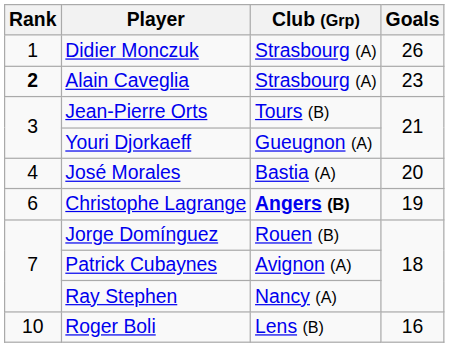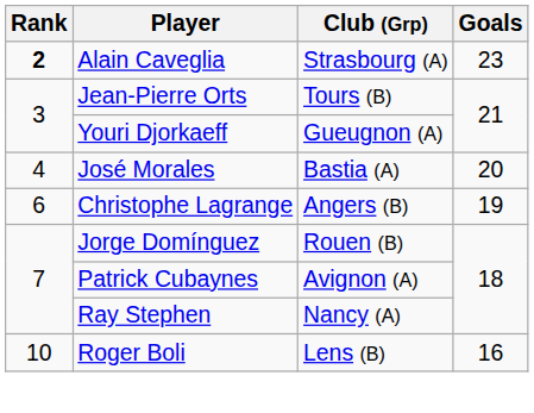 <table class="wikitable" style="text-align:center">
 <tr>
 <th>Rank</th>
 <th>Player</th>
 <th>Club <small>(Grp)</small></th>
 <th>Goals</th>
-</tr>
-<tr>
-<td>1</td>
-<td align="left"> <a href='#'>Didier Monczuk</a></td>
-<td align="left"><a href='#'>Strasbourg</a> <small>(A)</small></td>
-<td>26</td>
 </tr>
 <tr>
 <td><strong>2</strong></td>
 <td align="left"> <a href='#'>Alain Caveglia</a></td>
 <td align="left"><a href='#'>Strasbourg</a> <small>(A)</small></td>
 <td>23</td>
 </tr>
 <tr>
 <td rowspan="2">3</td>
 <td align="left"> <a href='#'>Jean-Pierre Orts</a></td>
 <td align="left"><a href='#'>Tours</a> <small>(B)</small></td>
 <td rowspan="2">21</td>
 </tr>
 <tr>
 <td align="left"> <a href='#'>Youri Djorkaeff</a></td>
 <td align="left"><a href='#'>Gueugnon</a> <small>(A)</small></td>
 </tr>
 <tr>
 <td>4</td>
 <td align="left"> <a href='#'>José Morales</a></td>
 <td align="left"><a href='#'>Bastia</a> <small>(A)</small></td>
 <td>20</td>
 </tr>
 <tr>
 <td>6</td>
 <td align="left"> <a href='#'>Christophe Lagrange</a></td>
-<td align="left"><strong><a href='#'>Angers</a> <small>(B)</small></strong></td>
+<td align="left"><a href='#'>Angers</a> <small>(B)</small></td>
 <td>19</td>
 </tr>
 <tr>
 <td rowspan="3">7</td>
 <td align="left"> <a href='#'>Jorge Domínguez</a></td>
 <td align="left"><a href='#'>Rouen</a> <small>(B)</small></td>
 <td rowspan="3">18</td>
 </tr>
 <tr>
 <td align="left"> <a href='#'>Patrick Cubaynes</a></td>
 <td align="left"><a href='#'>Avignon</a> <small>(A)</small></td>
 </tr>
 <tr>
 <td align="left"> <a href='#'>Ray Stephen</a></td>
 <td align="left"><a href='#'>Nancy</a> <small>(A)</small></td>
 </tr>
 <tr>
 <td>10</td>
 <td align="left"> <a href='#'>Roger Boli</a></td>
 <td align="left"><a href='#'>Lens</a> <small>(B)</small></td>
 <td>16</td>
 </tr>
 </table>
